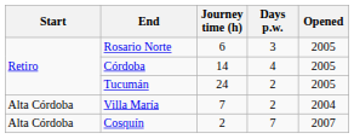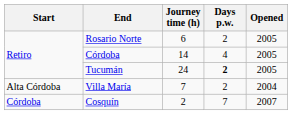 <table class="wikitable sortable" style="text-align:left">
 <tr>
 <th width=120px>Start</th>
 <th width=120px>End</th>
 <th width=60px>Journey time (h)</th>
 <th width=60px>Days p.w.</th>
 <th width=60px>Opened</th>
 </tr>
 <tr>
 <td rowspan=3><a href='#'>Retiro</a></td>
 <td><a href='#'>Rosario Norte</a></td>
 <td align=center>6</td>
-<td align=center>3</td>
+<td align=center>2</td>
 <td align=center>2005</td>
 </tr>
 <tr>
 <td><a href='#'>Córdoba</a></td>
 <td align=center>14</td>
 <td align=center>4</td>
 <td align=center>2005</td>
 </tr>
 <tr>
 <td><a href='#'>Tucumán</a></td>
 <td align=center>24</td>
-<td align=center>2</td>
+<td align=center><strong>2</strong></td>
 <td align=center>2005</td>
 </tr>
 <tr>
 <td>Alta Córdoba</td>
 <td><a href='#'>Villa María</a></td>
 <td align=center>7</td>
 <td align=center>2</td>
 <td align=center>2004</td>
 </tr>
 <tr>
-<td>Alta Córdoba</td>
+<td><a href='#'>Córdoba</a></td>
 <td><a href='#'>Cosquín</a></td>
 <td align=center>2</td>
 <td align=center>7</td>
 <td align=center>2007</td>
 </tr>
 </table>
